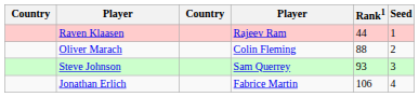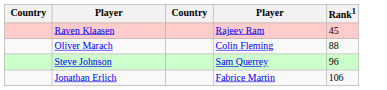 <table class="sortable wikitable">
 <tr>
 <th width="70">Country</th>
 <th width="175">Player</th>
 <th width="70">Country</th>
 <th width="175">Player</th>
 <th>Rank<sup>1</sup></th>
-<th>Seed</th>
 </tr>
 <tr bgcolor=#fcc>
 <td></td>
 <td><a href='#'>Raven Klaasen</a></td>
 <td></td>
 <td><a href='#'>Rajeev Ram</a></td>
-<td>44</td>
-<td>1</td>
+<td>45</td>
 </tr>
 <tr>
 <td></td>
 <td><a href='#'>Oliver Marach</a></td>
 <td></td>
 <td><a href='#'>Colin Fleming</a></td>
 <td>88</td>
-<td>2</td>
 </tr>
 <tr bgcolor=#cfc>
 <td></td>
 <td><a href='#'>Steve Johnson</a></td>
 <td></td>
 <td><a href='#'>Sam Querrey</a></td>
-<td>93</td>
-<td>3</td>
+<td>96</td>
 </tr>
 <tr>
 <td></td>
 <td><a href='#'>Jonathan Erlich</a></td>
 <td></td>
 <td><a href='#'>Fabrice Martin</a></td>
 <td>106</td>
-<td>4</td>
 </tr>
 </table>
